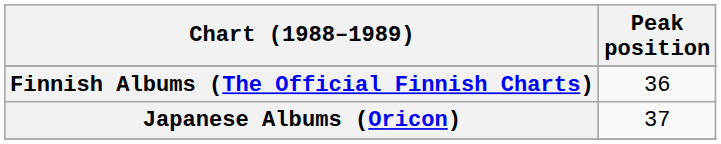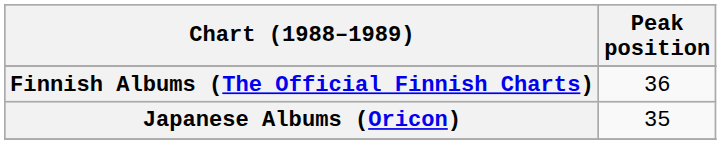 <table class="wikitable sortable plainrowheaders">
 <tr>
 <th>Chart (1988–1989)</th>
 <th>Peak<br>position</th>
 </tr>
 <tr>
 </tr>
 <tr>
 </tr>
 <tr>
 <th scope="row">Finnish Albums (<a href='#'>The Official Finnish Charts</a>)</th>
 <td align="center">36</td>
 </tr>
 <tr>
 <th scope="row">Japanese Albums (<a href='#'>Oricon</a>)</th>
-<td align="center">37</td>
+<td align="center">35</td>
 </tr>
 <tr>
 </tr>
 <tr>
 </tr>
 <tr>
 </tr>
 <tr>
 </tr>
 <tr>
 </tr>
 </table>
